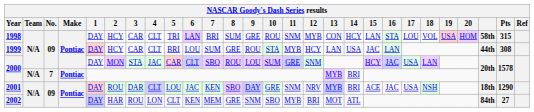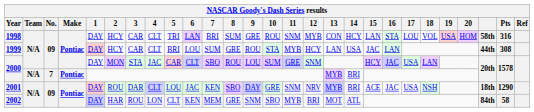 <table class="wikitable" style="text-align:center; font-size:75%">
 <tr>
 <th colspan=32><a href='#'>NASCAR Goody's Dash Series</a> results</th>
 </tr>
 <tr>
 <th>Year</th>
 <th>Team</th>
 <th>No.</th>
 <th>Make</th>
 <th>1</th>
 <th>2</th>
 <th>3</th>
 <th>4</th>
 <th>5</th>
 <th>6</th>
 <th>7</th>
 <th>8</th>
 <th>9</th>
 <th>10</th>
 <th>11</th>
 <th>12</th>
 <th>13</th>
 <th>14</th>
 <th>15</th>
 <th>16</th>
 <th>17</th>
 <th>18</th>
 <th>19</th>
 <th>20</th>
 <th></th>
 <th>Pts</th>
 <th>Ref</th>
 </tr>
 <tr>
 <th><a href='#'>1998</a></th>
 <th rowspan=3>N/A</th>
 <th rowspan=3>09</th>
 <th rowspan=3><a href='#'>Pontiac</a></th>
 <td><a href='#'>DAY</a></td>
 <td><a href='#'>HCY</a></td>
 <td><a href='#'>CAR</a></td>
 <td><a href='#'>CLT</a></td>
 <td><a href='#'>TRI</a></td>
 <td style="background:#EFCFFF;"><a href='#'>LAN</a><br></td>
 <td><a href='#'>BRI</a></td>
 <td><a href='#'>SUM</a></td>
 <td><a href='#'>GRE</a></td>
 <td><a href='#'>ROU</a></td>
 <td><a href='#'>SNM</a></td>
 <td><a href='#'>MYB</a></td>
 <td><a href='#'>CON</a></td>
 <td><a href='#'>HCY</a></td>
 <td><a href='#'>LAN</a></td>
 <td style="background:#DFFFDF;"><a href='#'>STA</a><br></td>
 <td><a href='#'>LOU</a></td>
 <td><a href='#'>VOL</a></td>
 <td style="background:#FFCFCF;"><a href='#'>USA</a><br></td>
 <td style="background:#EFCFFF;"><a href='#'>HOM</a><br></td>
 <th>58th</th>
-<th>315</th>
+<th>316</th>
 <th></th>
 </tr>
 <tr>
 <th><a href='#'>1999</a></th>
 <td style="background:#FFCFCF;"><a href='#'>DAY</a><br></td>
 <td><a href='#'>HCY</a></td>
 <td><a href='#'>CAR</a></td>
 <td><a href='#'>CLT</a></td>
 <td><a href='#'>BRI</a></td>
 <td><a href='#'>LOU</a></td>
 <td><a href='#'>SUM</a></td>
 <td><a href='#'>GRE</a></td>
 <td><a href='#'>ROU</a></td>
 <td style="background:#DFFFDF;"><a href='#'>STA</a><br></td>
 <td><a href='#'>MYB</a></td>
 <td><a href='#'>HCY</a></td>
 <td><a href='#'>LAN</a></td>
 <td><a href='#'>USA</a></td>
 <td><a href='#'>JAC</a></td>
 <td style="background:#DFFFDF;"><a href='#'>LAN</a><br></td>
 <td colspan=4></td>
 <th>44th</th>
 <th>308</th>
 <th></th>
 </tr>
 <tr>
 <th rowspan=2><a href='#'>2000</a></th>
 <td><a href='#'>DAY</a></td>
 <td style="background:#EFCFFF;"><a href='#'>MON</a><br></td>
 <td style="background:#DFFFDF;"><a href='#'>STA</a><br></td>
 <td style="background:#DFFFDF;"><a href='#'>JAC</a><br></td>
 <td style="background:#FFCFCF;"><a href='#'>CAR</a><br></td>
 <td style="background:#CFCFFF;"><a href='#'>CLT</a><br></td>
 <td style="background:#EFCFFF;"><a href='#'>SBO</a><br></td>
 <td style="background:#EFCFFF;"><a href='#'>ROU</a><br></td>
 <td style="background:#EFCFFF;"><a href='#'>LOU</a><br></td>
 <td style="background:#EFCFFF;"><a href='#'>SUM</a><br></td>
 <td style="background:#CFCFFF;"><a href='#'>GRE</a><br></td>
 <td style="background:#DFFFDF;"><a href='#'>SNM</a><br></td>
 <td colspan=2></td>
 <td style="background:#EFCFFF;"><a href='#'>HCY</a><br></td>
 <td style="background:#CFCFFF;"><a href='#'>JAC</a><br></td>
 <td style="background:#DFFFDF;"><a href='#'>USA</a><br></td>
 <td style="background:#EFCFFF;"><a href='#'>LAN</a><br></td>
 <td colspan=2></td>
 <th rowspan=2>20th</th>
 <th rowspan=2>1578</th>
 <th rowspan=2></th>
 </tr>
 <tr>
 <th>N/A</th>
 <th>7</th>
 <th><a href='#'>Pontiac</a></th>
 <td colspan=12></td>
 <td style="background:#EFCFFF;"><a href='#'>MYB</a><br></td>
 <td><a href='#'>BRI</a></td>
 <td colspan=6></td>
 </tr>
 <tr>
 <th><a href='#'>2001</a></th>
 <th rowspan=2>N/A</th>
 <th rowspan=2>09</th>
 <th rowspan=2><a href='#'>Pontiac</a></th>
 <td style="background:#FFCFCF;"><a href='#'>DAY</a><br></td>
 <td style="background:#DFFFDF;"><a href='#'>ROU</a><br></td>
 <td style="background:#DFFFDF;"><a href='#'>DAR</a><br></td>
 <td style="background:#CFCFFF;"><a href='#'>CLT</a><br></td>
 <td style="background:#DFFFDF;"><a href='#'>LOU</a><br></td>
 <td style="background:#DFFFDF;"><a href='#'>JAC</a><br></td>
 <td style="background:#DFFFDF;"><a href='#'>KEN</a><br></td>
 <td style="background:#EFCFFF;"><a href='#'>SBO</a><br></td>
 <td style="background:#CFCFFF;"><a href='#'>DAY</a><br></td>
 <td style="background:#DFFFDF;"><a href='#'>GRE</a><br></td>
 <td><a href='#'>SNM</a></td>
 <td><a href='#'>NRV</a></td>
 <td style="background:#CFCFFF;"><a href='#'>MYB</a><br></td>
 <td><a href='#'>BRI</a></td>
 <td><a href='#'>ACE</a></td>
 <td><a href='#'>JAC</a></td>
 <td><a href='#'>USA</a></td>
 <td style="background:#DFFFDF;"><a href='#'>NSH</a><br></td>
 <td colspan=2></td>
 <th>18th</th>
 <th>1290</th>
 <th></th>
 </tr>
 <tr>
 <th><a href='#'>2002</a></th>
 <td style="background:#CFCFFF;"><a href='#'>DAY</a><br></td>
 <td><a href='#'>HAR</a></td>
 <td><a href='#'>ROU</a></td>
 <td><a href='#'>LON</a></td>
 <td><a href='#'>CLT</a></td>
 <td><a href='#'>KEN</a></td>
 <td><a href='#'>MEM</a></td>
 <td><a href='#'>GRE</a></td>
 <td><a href='#'>SNM</a></td>
 <td><a href='#'>SBO</a></td>
 <td><a href='#'>MYB</a></td>
 <td><a href='#'>BRI</a></td>
 <td><a href='#'>MOT</a></td>
 <td><a href='#'>ATL</a></td>
 <td colspan=6></td>
 <th>84th</th>
-<th>27</th>
+<th>58</th>
 <th></th>
 </tr>
 </table>
